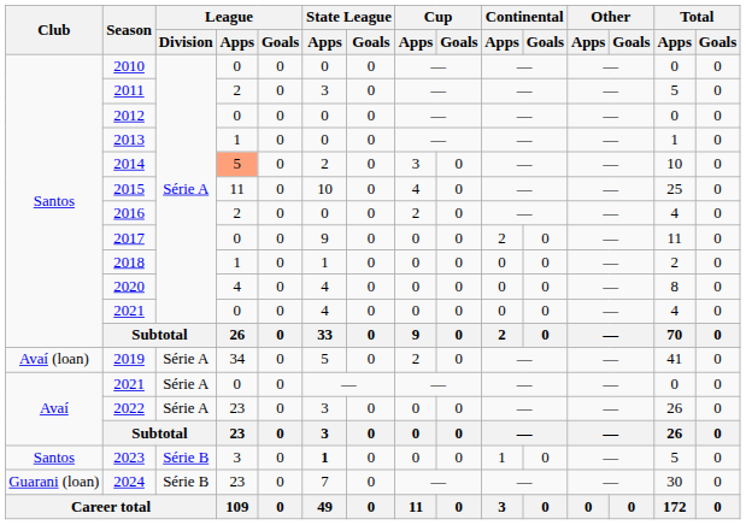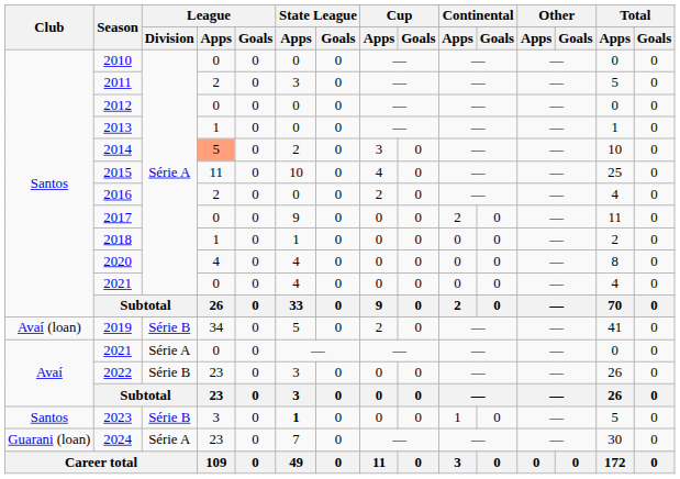 <table class="wikitable" style="text-align: center;">
 <tr>
 <th rowspan="2">Club</th>
 <th rowspan="2">Season</th>
 <th colspan="3">League</th>
 <th colspan="2">State League</th>
 <th colspan="2">Cup</th>
 <th colspan="2">Continental</th>
 <th colspan="2">Other</th>
 <th colspan="2">Total</th>
 </tr>
 <tr>
 <th>Division</th>
 <th>Apps</th>
 <th>Goals</th>
 <th>Apps</th>
 <th>Goals</th>
 <th>Apps</th>
 <th>Goals</th>
 <th>Apps</th>
 <th>Goals</th>
 <th>Apps</th>
 <th>Goals</th>
 <th>Apps</th>
 <th>Goals</th>
 </tr>
 <tr>
 <td rowspan="12" valign="center"><a href='#'>Santos</a></td>
 <td><a href='#'>2010</a></td>
 <td rowspan="11"><a href='#'>Série A</a></td>
 <td>0</td>
 <td>0</td>
 <td>0</td>
 <td>0</td>
 <td colspan="2">—</td>
 <td colspan="2">—</td>
 <td colspan="2">—</td>
 <td>0</td>
 <td>0</td>
 </tr>
 <tr>
 <td><a href='#'>2011</a></td>
 <td>2</td>
 <td>0</td>
 <td>3</td>
 <td>0</td>
 <td colspan="2">—</td>
 <td colspan="2">—</td>
 <td colspan="2">—</td>
 <td>5</td>
 <td>0</td>
 </tr>
 <tr>
 <td><a href='#'>2012</a></td>
 <td>0</td>
 <td>0</td>
 <td>0</td>
 <td>0</td>
 <td colspan="2">—</td>
 <td colspan="2">—</td>
 <td colspan="2">—</td>
 <td>0</td>
 <td>0</td>
 </tr>
 <tr>
 <td><a href='#'>2013</a></td>
 <td>1</td>
 <td>0</td>
 <td>0</td>
 <td>0</td>
 <td colspan="2">—</td>
 <td colspan="2">—</td>
 <td colspan="2">—</td>
 <td>1</td>
 <td>0</td>
 </tr>
 <tr>
 <td><a href='#'>2014</a></td>
 <td style="background: lightsalmon;">5</td>
 <td>0</td>
 <td>2</td>
 <td>0</td>
 <td>3</td>
 <td>0</td>
 <td colspan="2">—</td>
 <td colspan="2">—</td>
 <td>10</td>
 <td>0</td>
 </tr>
 <tr>
 <td><a href='#'>2015</a></td>
 <td>11</td>
 <td>0</td>
 <td>10</td>
 <td>0</td>
 <td>4</td>
 <td>0</td>
 <td colspan="2">—</td>
 <td colspan="2">—</td>
 <td>25</td>
 <td>0</td>
 </tr>
 <tr>
 <td><a href='#'>2016</a></td>
 <td>2</td>
 <td>0</td>
 <td>0</td>
 <td>0</td>
 <td>2</td>
 <td>0</td>
 <td colspan="2">—</td>
 <td colspan="2">—</td>
 <td>4</td>
 <td>0</td>
 </tr>
 <tr>
 <td><a href='#'>2017</a></td>
 <td>0</td>
 <td>0</td>
 <td>9</td>
 <td>0</td>
 <td>0</td>
 <td>0</td>
 <td>2</td>
 <td>0</td>
 <td colspan="2">—</td>
 <td>11</td>
 <td>0</td>
 </tr>
 <tr>
 <td><a href='#'>2018</a></td>
 <td>1</td>
 <td>0</td>
 <td>1</td>
 <td>0</td>
 <td>0</td>
 <td>0</td>
 <td>0</td>
 <td>0</td>
 <td colspan="2">—</td>
 <td>2</td>
 <td>0</td>
 </tr>
 <tr>
 <td><a href='#'>2020</a></td>
 <td>4</td>
 <td>0</td>
 <td>4</td>
 <td>0</td>
 <td>0</td>
 <td>0</td>
 <td>0</td>
 <td>0</td>
 <td colspan="2">—</td>
 <td>8</td>
 <td>0</td>
 </tr>
 <tr>
 <td><a href='#'>2021</a></td>
 <td>0</td>
 <td>0</td>
 <td>4</td>
 <td>0</td>
 <td>0</td>
 <td>0</td>
 <td>0</td>
 <td>0</td>
 <td colspan="2">—</td>
 <td>4</td>
 <td>0</td>
 </tr>
 <tr>
 <th colspan="2">Subtotal</th>
 <th>26</th>
 <th>0</th>
 <th>33</th>
 <th>0</th>
 <th>9</th>
 <th>0</th>
 <th>2</th>
 <th>0</th>
 <th colspan="2">—</th>
 <th>70</th>
 <th>0</th>
 </tr>
 <tr>
 <td valign="center"><a href='#'>Avaí</a> (loan)</td>
 <td><a href='#'>2019</a></td>
-<td>Série A</td>
+<td><a href='#'>Série B</a></td>
 <td>34</td>
 <td>0</td>
 <td>5</td>
 <td>0</td>
 <td>2</td>
 <td>0</td>
 <td colspan="2">—</td>
 <td colspan="2">—</td>
 <td>41</td>
 <td>0</td>
 </tr>
 <tr>
 <td rowspan="3" valign="center"><a href='#'>Avaí</a></td>
 <td><a href='#'>2021</a></td>
 <td>Série A</td>
 <td>0</td>
 <td>0</td>
 <td colspan="2">—</td>
 <td colspan="2">—</td>
 <td colspan="2">—</td>
 <td colspan="2">—</td>
 <td>0</td>
 <td>0</td>
 </tr>
 <tr>
 <td><a href='#'>2022</a></td>
-<td>Série A</td>
+<td>Série B</td>
 <td>23</td>
 <td>0</td>
 <td>3</td>
 <td>0</td>
 <td>0</td>
 <td>0</td>
 <td colspan="2">—</td>
 <td colspan="2">—</td>
 <td>26</td>
 <td>0</td>
 </tr>
 <tr>
 <th colspan="2">Subtotal</th>
 <th>23</th>
 <th>0</th>
 <th>3</th>
 <th>0</th>
 <th>0</th>
 <th>0</th>
 <th colspan="2">—</th>
 <th colspan="2">—</th>
 <th>26</th>
 <th>0</th>
 </tr>
 <tr>
 <td><a href='#'>Santos</a></td>
 <td><a href='#'>2023</a></td>
 <td><a href='#'>Série B</a></td>
 <td>3</td>
 <td>0</td>
 <td><strong>1</strong></td>
 <td>0</td>
 <td>0</td>
 <td>0</td>
 <td>1</td>
 <td>0</td>
 <td colspan="2">—</td>
 <td>5</td>
 <td>0</td>
 </tr>
 <tr>
 <td valign="center"><a href='#'>Guarani</a> (loan)</td>
 <td><a href='#'>2024</a></td>
-<td>Série B</td>
+<td>Série A</td>
 <td>23</td>
 <td>0</td>
 <td>7</td>
 <td>0</td>
 <td colspan="2">—</td>
 <td colspan="2">—</td>
 <td colspan="2">—</td>
 <td>30</td>
 <td>0</td>
 </tr>
 <tr>
 <th colspan="3"><strong>Career total</strong></th>
 <th>109</th>
 <th>0</th>
 <th>49</th>
 <th>0</th>
 <th>11</th>
 <th>0</th>
 <th>3</th>
 <th>0</th>
 <th>0</th>
 <th>0</th>
 <th>172</th>
 <th>0</th>
 </tr>
 </table>
